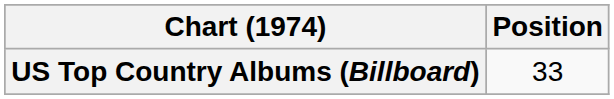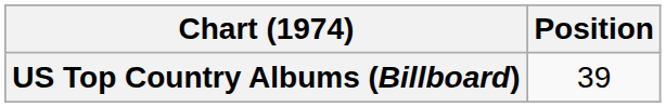 <table class="wikitable plainrowheaders" style="text-align:center">
 <tr>
 <th scope="col">Chart (1974)</th>
 <th scope="col">Position</th>
 </tr>
 <tr>
 <th scope="row">US Top Country Albums (<em>Billboard</em>)</th>
-<td>33</td>
+<td>39</td>
 </tr>
 </table>
